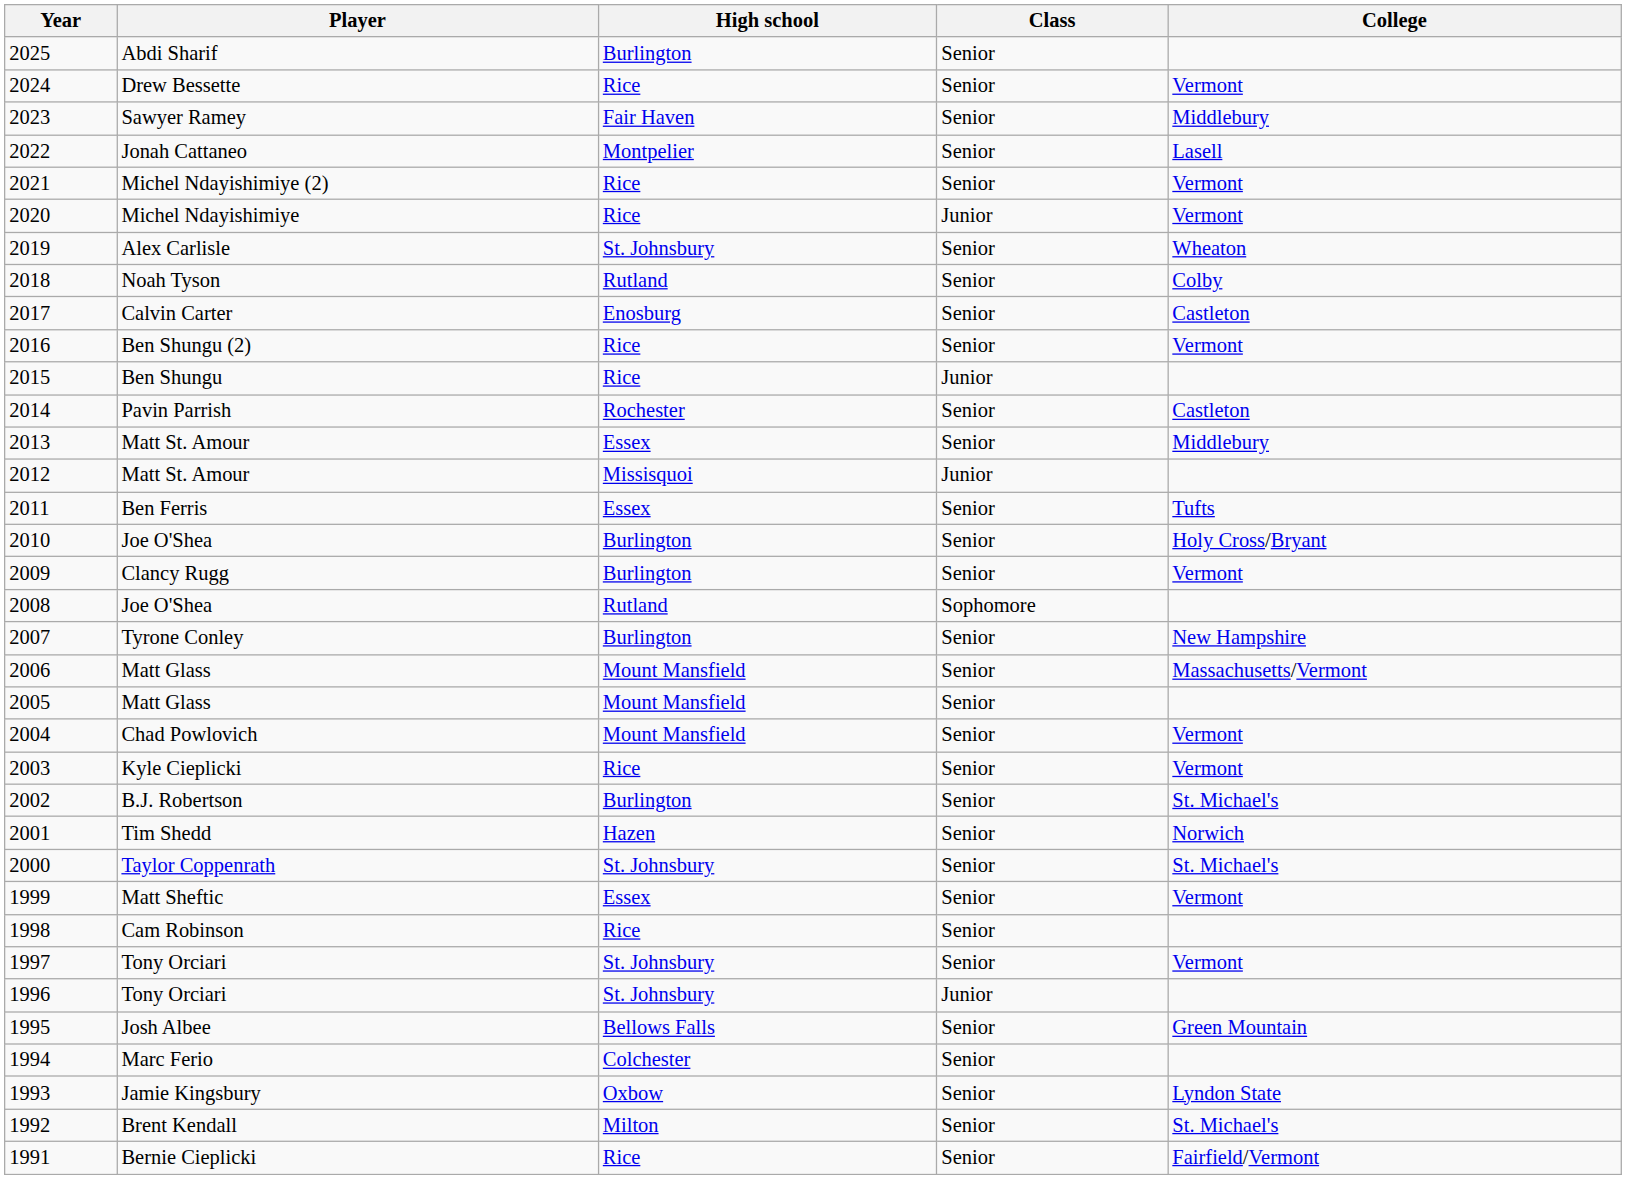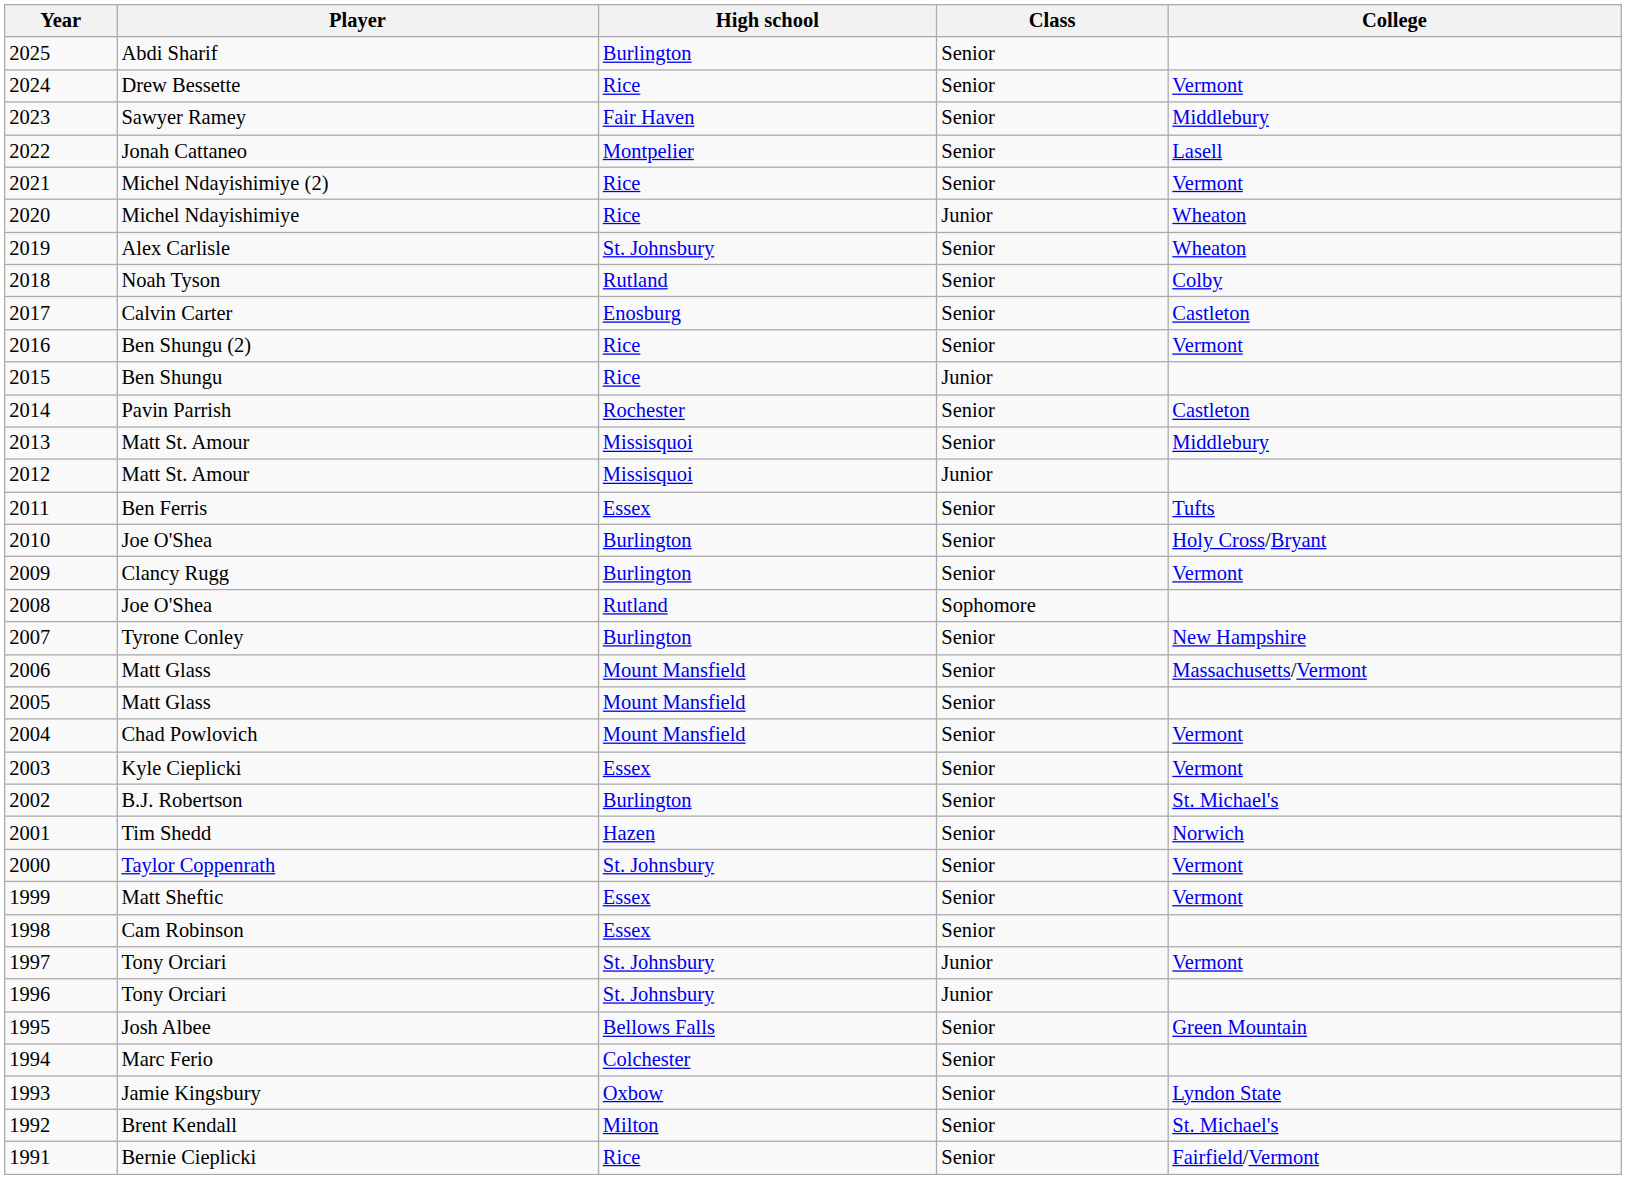 <table class="wikitable sortable" width="100%">
 <tr>
 <th>Year</th>
 <th>Player</th>
 <th>High school</th>
 <th>Class</th>
 <th>College</th>
 </tr>
 <tr>
 <td>2025</td>
 <td>Abdi Sharif</td>
 <td><a href='#'>Burlington</a></td>
 <td>Senior</td>
 <td></td>
 </tr>
 <tr>
 <td>2024</td>
 <td>Drew Bessette</td>
 <td><a href='#'>Rice</a></td>
 <td>Senior</td>
 <td><a href='#'>Vermont</a></td>
 </tr>
 <tr>
 <td>2023</td>
 <td>Sawyer Ramey</td>
 <td><a href='#'>Fair Haven</a></td>
 <td>Senior</td>
 <td><a href='#'>Middlebury</a></td>
 </tr>
 <tr>
 <td>2022</td>
 <td>Jonah Cattaneo</td>
 <td><a href='#'>Montpelier</a></td>
 <td>Senior</td>
 <td><a href='#'>Lasell</a></td>
 </tr>
 <tr>
 <td>2021</td>
 <td>Michel Ndayishimiye (2)</td>
 <td><a href='#'>Rice</a></td>
 <td>Senior</td>
 <td><a href='#'>Vermont</a></td>
 </tr>
 <tr>
 <td>2020</td>
 <td>Michel Ndayishimiye</td>
 <td><a href='#'>Rice</a></td>
 <td>Junior</td>
-<td><a href='#'>Vermont</a></td>
+<td><a href='#'>Wheaton</a></td>
 </tr>
 <tr>
 <td>2019</td>
 <td>Alex Carlisle</td>
 <td><a href='#'>St. Johnsbury</a></td>
 <td>Senior</td>
 <td><a href='#'>Wheaton</a></td>
 </tr>
 <tr>
 <td>2018</td>
 <td>Noah Tyson</td>
 <td><a href='#'>Rutland</a></td>
 <td>Senior</td>
 <td><a href='#'>Colby</a></td>
 </tr>
 <tr>
 <td>2017</td>
 <td>Calvin Carter</td>
 <td><a href='#'>Enosburg</a></td>
 <td>Senior</td>
 <td><a href='#'>Castleton</a></td>
 </tr>
 <tr>
 <td>2016</td>
 <td>Ben Shungu (2)</td>
 <td><a href='#'>Rice</a></td>
 <td>Senior</td>
 <td><a href='#'>Vermont</a></td>
 </tr>
 <tr>
 <td>2015</td>
 <td>Ben Shungu</td>
 <td><a href='#'>Rice</a></td>
 <td>Junior</td>
 <td></td>
 </tr>
 <tr>
 <td>2014</td>
 <td>Pavin Parrish</td>
 <td><a href='#'>Rochester</a></td>
 <td>Senior</td>
 <td><a href='#'>Castleton</a></td>
 </tr>
 <tr>
 <td>2013</td>
 <td>Matt St. Amour</td>
-<td><a href='#'>Essex</a></td>
+<td><a href='#'>Missisquoi</a></td>
 <td>Senior</td>
 <td><a href='#'>Middlebury</a></td>
 </tr>
 <tr>
 <td>2012</td>
 <td>Matt St. Amour</td>
 <td><a href='#'>Missisquoi</a></td>
 <td>Junior</td>
 <td></td>
 </tr>
 <tr>
 <td>2011</td>
 <td>Ben Ferris</td>
 <td><a href='#'>Essex</a></td>
 <td>Senior</td>
 <td><a href='#'>Tufts</a></td>
 </tr>
 <tr>
 <td>2010</td>
 <td>Joe O'Shea</td>
 <td><a href='#'>Burlington</a></td>
 <td>Senior</td>
 <td><a href='#'>Holy Cross</a>/<a href='#'>Bryant</a></td>
 </tr>
 <tr>
 <td>2009</td>
 <td>Clancy Rugg</td>
 <td><a href='#'>Burlington</a></td>
 <td>Senior</td>
 <td><a href='#'>Vermont</a></td>
 </tr>
 <tr>
 <td>2008</td>
 <td>Joe O'Shea</td>
 <td><a href='#'>Rutland</a></td>
 <td>Sophomore</td>
 <td></td>
 </tr>
 <tr>
 <td>2007</td>
 <td>Tyrone Conley</td>
 <td><a href='#'>Burlington</a></td>
 <td>Senior</td>
 <td><a href='#'>New Hampshire</a></td>
 </tr>
 <tr>
 <td>2006</td>
 <td>Matt Glass</td>
 <td><a href='#'>Mount Mansfield</a></td>
 <td>Senior</td>
 <td><a href='#'>Massachusetts</a>/<a href='#'>Vermont</a></td>
 </tr>
 <tr>
 <td>2005</td>
 <td>Matt Glass</td>
 <td><a href='#'>Mount Mansfield</a></td>
 <td>Senior</td>
 <td></td>
 </tr>
 <tr>
 <td>2004</td>
 <td>Chad Powlovich</td>
 <td><a href='#'>Mount Mansfield</a></td>
 <td>Senior</td>
 <td><a href='#'>Vermont</a></td>
 </tr>
 <tr>
 <td>2003</td>
 <td>Kyle Cieplicki</td>
-<td><a href='#'>Rice</a></td>
+<td><a href='#'>Essex</a></td>
 <td>Senior</td>
 <td><a href='#'>Vermont</a></td>
 </tr>
 <tr>
 <td>2002</td>
 <td>B.J. Robertson</td>
 <td><a href='#'>Burlington</a></td>
 <td>Senior</td>
 <td><a href='#'>St. Michael's</a></td>
 </tr>
 <tr>
 <td>2001</td>
 <td>Tim Shedd</td>
 <td><a href='#'>Hazen</a></td>
 <td>Senior</td>
 <td><a href='#'>Norwich</a></td>
 </tr>
 <tr>
 <td>2000</td>
 <td><a href='#'>Taylor Coppenrath</a></td>
 <td><a href='#'>St. Johnsbury</a></td>
 <td>Senior</td>
-<td><a href='#'>St. Michael's</a></td>
+<td><a href='#'>Vermont</a></td>
 </tr>
 <tr>
 <td>1999</td>
 <td>Matt Sheftic</td>
 <td><a href='#'>Essex</a></td>
 <td>Senior</td>
 <td><a href='#'>Vermont</a></td>
 </tr>
 <tr>
 <td>1998</td>
 <td>Cam Robinson</td>
-<td><a href='#'>Rice</a></td>
+<td><a href='#'>Essex</a></td>
 <td>Senior</td>
 <td></td>
 </tr>
 <tr>
 <td>1997</td>
 <td>Tony Orciari</td>
 <td><a href='#'>St. Johnsbury</a></td>
-<td>Senior</td>
+<td>Junior</td>
 <td><a href='#'>Vermont</a></td>
 </tr>
 <tr>
 <td>1996</td>
 <td>Tony Orciari</td>
 <td><a href='#'>St. Johnsbury</a></td>
 <td>Junior</td>
 <td></td>
 </tr>
 <tr>
 <td>1995</td>
 <td>Josh Albee</td>
 <td><a href='#'>Bellows Falls</a></td>
 <td>Senior</td>
 <td><a href='#'>Green Mountain</a></td>
 </tr>
 <tr>
 <td>1994</td>
 <td>Marc Ferio</td>
 <td><a href='#'>Colchester</a></td>
 <td>Senior</td>
 <td></td>
 </tr>
 <tr>
 <td>1993</td>
 <td>Jamie Kingsbury</td>
 <td><a href='#'>Oxbow</a></td>
 <td>Senior</td>
 <td><a href='#'>Lyndon State</a></td>
 </tr>
 <tr>
 <td>1992</td>
 <td>Brent Kendall</td>
 <td><a href='#'>Milton</a></td>
 <td>Senior</td>
 <td><a href='#'>St. Michael's</a></td>
 </tr>
 <tr>
 <td>1991</td>
 <td>Bernie Cieplicki</td>
 <td><a href='#'>Rice</a></td>
 <td>Senior</td>
 <td><a href='#'>Fairfield</a>/<a href='#'>Vermont</a></td>
 </tr>
 <tr>
 </tr>
 </table>
